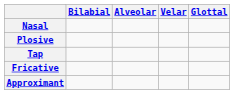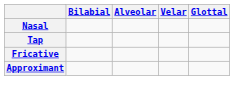 <table class="wikitable" style="text-align:center">
 <tr>
 <th></th>
 <th><a href='#'>Bilabial</a></th>
 <th><a href='#'>Alveolar</a></th>
 <th><a href='#'>Velar</a></th>
 <th><a href='#'>Glottal</a></th>
 </tr>
 <tr>
 <th><a href='#'>Nasal</a></th>
 <td></td>
 <td></td>
 <td></td>
 <td></td>
-</tr>
-<tr>
-<th><a href='#'>Plosive</a></th>
-<td></td>
-<td></td>
-<td></td>
-<td> </td>
 </tr>
 <tr>
 <th><a href='#'>Tap</a></th>
 <td></td>
 <td> </td>
 <td></td>
 <td></td>
 </tr>
 <tr>
 <th><a href='#'>Fricative</a></th>
 <td></td>
 <td></td>
 <td></td>
 <td></td>
 </tr>
 <tr>
 <th><a href='#'>Approximant</a></th>
 <td></td>
 <td></td>
 <td></td>
 <td></td>
 </tr>
 </table>
